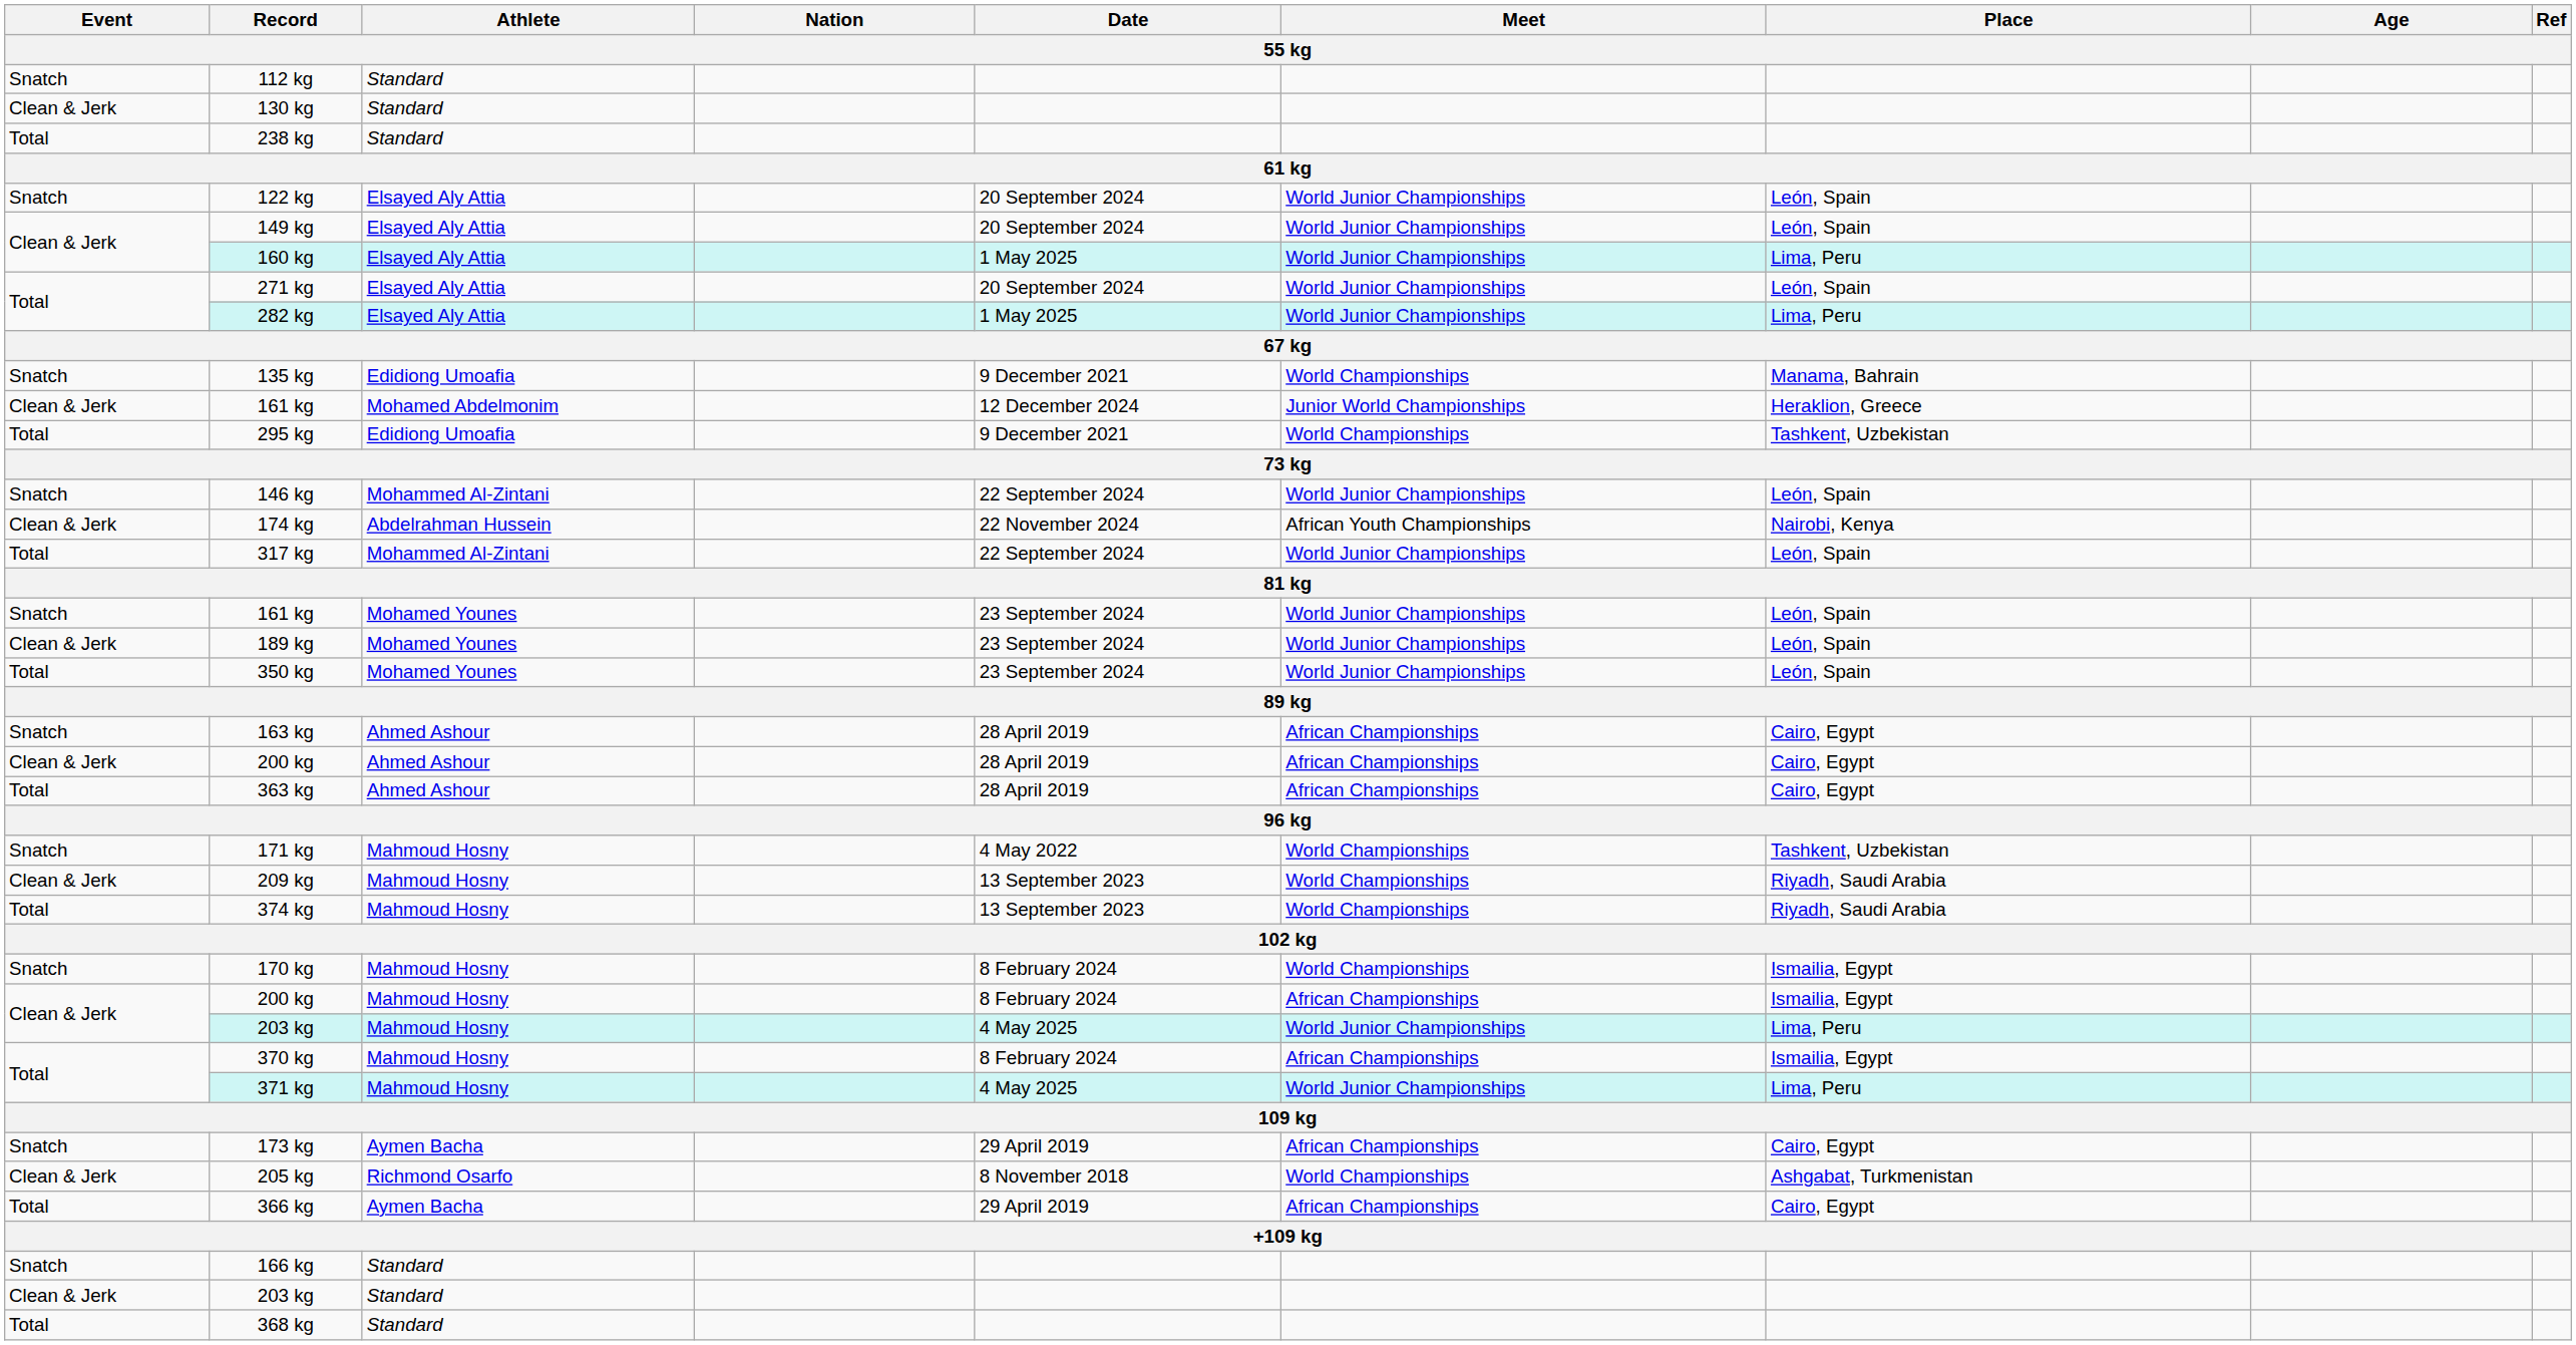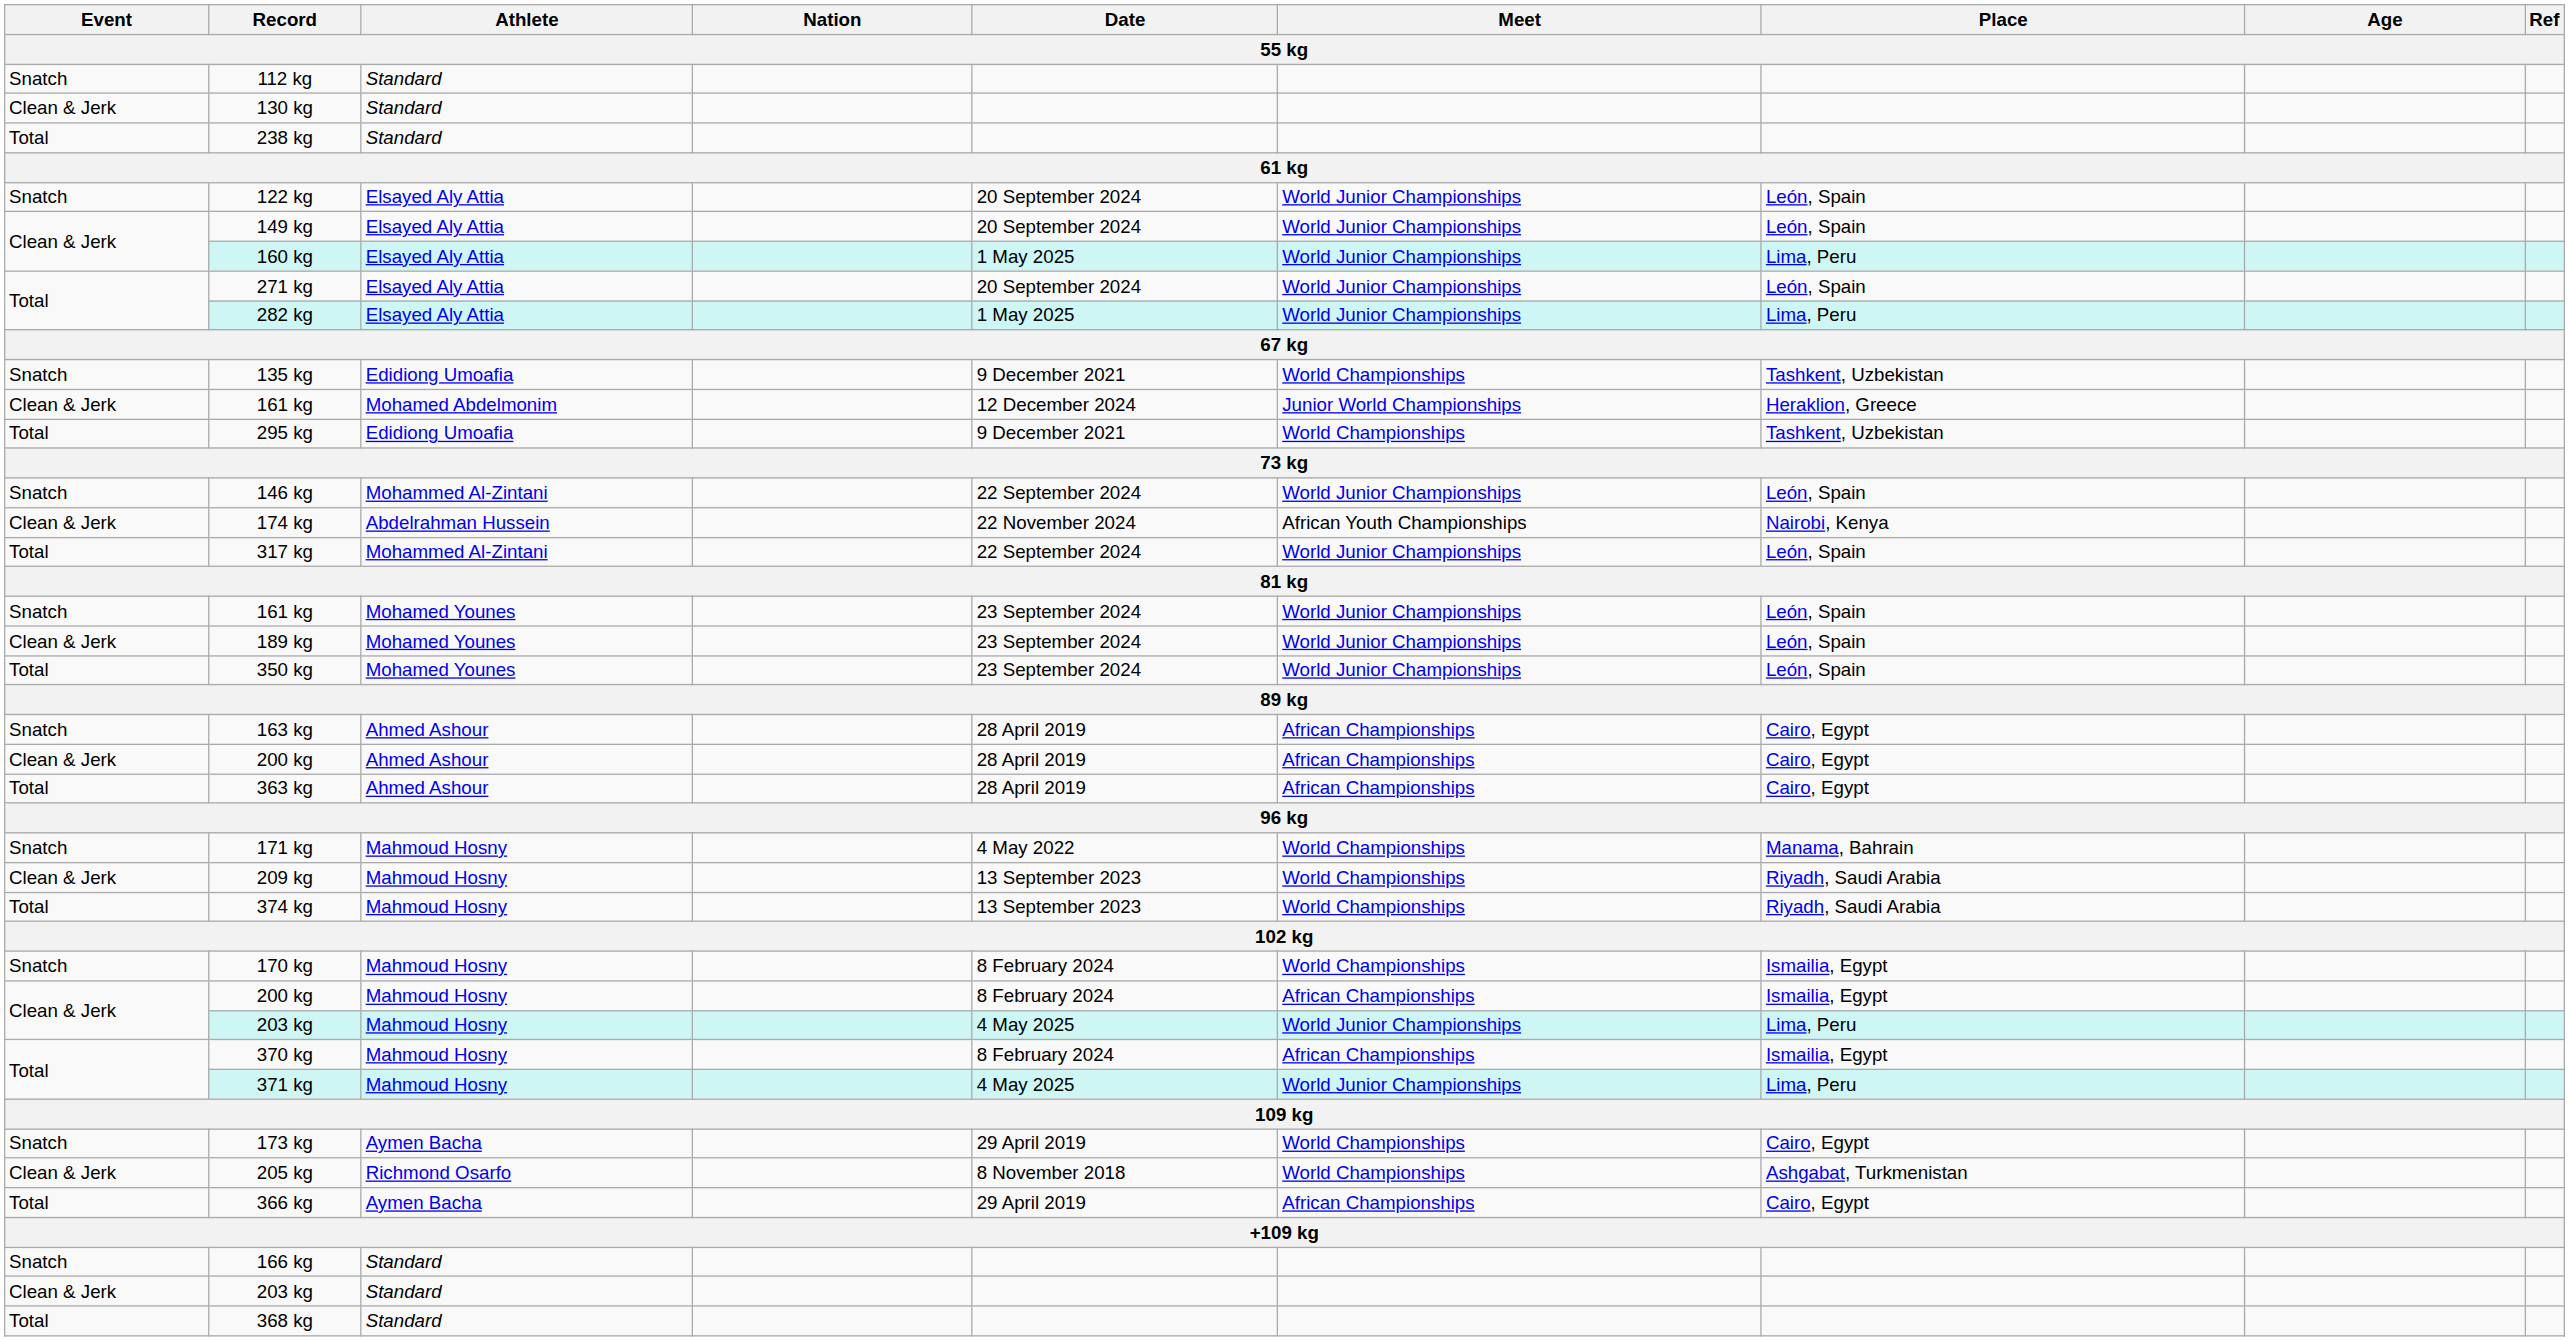 <table class="wikitable" style="font-size:90%;">
 <tr>
 <th width="8%">Event</th>
 <th width="6%">Record</th>
 <th width="13%">Athlete</th>
 <th width="11%">Nation</th>
 <th width="12%">Date</th>
 <th width="19%">Meet</th>
 <th width="19%">Place</th>
 <th width="11%">Age</th>
 <th>Ref</th>
 </tr>
 <tr bgcolor="#DDDDDD">
 <th colspan=9>55 kg</th>
 </tr>
 <tr>
 <td>Snatch</td>
 <td align=center>112 kg</td>
 <td><em>Standard</em></td>
 <td></td>
 <td></td>
 <td></td>
 <td></td>
 <td></td>
 <td></td>
 </tr>
 <tr>
 <td>Clean & Jerk</td>
 <td align=center>130 kg</td>
 <td><em>Standard</em></td>
 <td></td>
 <td></td>
 <td></td>
 <td></td>
 <td></td>
 <td></td>
 </tr>
 <tr>
 <td>Total</td>
 <td align=center>238 kg</td>
 <td><em>Standard</em></td>
 <td></td>
 <td></td>
 <td></td>
 <td></td>
 <td></td>
 <td></td>
 </tr>
 <tr bgcolor="#DDDDDD">
 <th colspan=9>61 kg</th>
 </tr>
 <tr>
 <td>Snatch</td>
 <td align=center>122 kg</td>
 <td><a href='#'>Elsayed Aly Attia</a></td>
 <td></td>
 <td>20 September 2024</td>
 <td><a href='#'>World Junior Championships</a></td>
 <td><a href='#'>León</a>, Spain</td>
 <td></td>
 <td></td>
 </tr>
 <tr>
 <td rowspan=2>Clean & Jerk</td>
 <td align=center>149 kg</td>
 <td><a href='#'>Elsayed Aly Attia</a></td>
 <td></td>
 <td>20 September 2024</td>
 <td><a href='#'>World Junior Championships</a></td>
 <td><a href='#'>León</a>, Spain</td>
 <td></td>
 <td></td>
 </tr>
 <tr bgcolor=#CEF6F5>
 <td align=center>160 kg</td>
 <td><a href='#'>Elsayed Aly Attia</a></td>
 <td></td>
 <td>1 May 2025</td>
 <td><a href='#'>World Junior Championships</a></td>
 <td><a href='#'>Lima</a>, Peru</td>
 <td></td>
 <td></td>
 </tr>
 <tr>
 <td rowspan=2>Total</td>
 <td align=center>271 kg</td>
 <td><a href='#'>Elsayed Aly Attia</a></td>
 <td></td>
 <td>20 September 2024</td>
 <td><a href='#'>World Junior Championships</a></td>
 <td><a href='#'>León</a>, Spain</td>
 <td></td>
 <td></td>
 </tr>
 <tr bgcolor=#CEF6F5>
 <td align=center>282 kg</td>
 <td><a href='#'>Elsayed Aly Attia</a></td>
 <td></td>
 <td>1 May 2025</td>
 <td><a href='#'>World Junior Championships</a></td>
 <td><a href='#'>Lima</a>, Peru</td>
 <td></td>
 <td></td>
 </tr>
 <tr bgcolor="#DDDDDD">
 <th colspan=9>67 kg</th>
 </tr>
 <tr>
 <td>Snatch</td>
 <td align=center>135 kg</td>
 <td><a href='#'>Edidiong Umoafia</a></td>
 <td></td>
 <td>9 December 2021</td>
 <td><a href='#'>World Championships</a></td>
-<td><a href='#'>Manama</a>, Bahrain</td>
+<td><a href='#'>Tashkent</a>, Uzbekistan</td>
 <td></td>
 <td></td>
 </tr>
 <tr>
 <td>Clean & Jerk</td>
 <td align=center>161 kg</td>
 <td><a href='#'>Mohamed Abdelmonim</a></td>
 <td></td>
 <td>12 December 2024</td>
 <td><a href='#'>Junior World Championships</a></td>
 <td><a href='#'>Heraklion</a>, Greece</td>
 <td></td>
 <td></td>
 </tr>
 <tr>
 <td>Total</td>
 <td align=center>295 kg</td>
 <td><a href='#'>Edidiong Umoafia</a></td>
 <td></td>
 <td>9 December 2021</td>
 <td><a href='#'>World Championships</a></td>
 <td><a href='#'>Tashkent</a>, Uzbekistan</td>
 <td></td>
 <td></td>
 </tr>
 <tr bgcolor="#DDDDDD">
 <th colspan=9>73 kg</th>
 </tr>
 <tr>
 <td>Snatch</td>
 <td align=center>146 kg</td>
 <td><a href='#'>Mohammed Al-Zintani</a></td>
 <td></td>
 <td>22 September 2024</td>
 <td><a href='#'>World Junior Championships</a></td>
 <td><a href='#'>León</a>, Spain</td>
 <td></td>
 <td></td>
 </tr>
 <tr>
 <td>Clean & Jerk</td>
 <td align=center>174 kg</td>
 <td><a href='#'>Abdelrahman Hussein</a></td>
 <td></td>
 <td>22 November 2024</td>
 <td>African Youth Championships</td>
 <td><a href='#'>Nairobi</a>, Kenya</td>
 <td></td>
 <td></td>
 </tr>
 <tr>
 <td>Total</td>
 <td align=center>317 kg</td>
 <td><a href='#'>Mohammed Al-Zintani</a></td>
 <td></td>
 <td>22 September 2024</td>
 <td><a href='#'>World Junior Championships</a></td>
 <td><a href='#'>León</a>, Spain</td>
 <td></td>
 <td></td>
 </tr>
 <tr bgcolor="#DDDDDD">
 <th colspan=9>81 kg</th>
 </tr>
 <tr>
 <td>Snatch</td>
 <td align=center>161 kg</td>
 <td><a href='#'>Mohamed Younes</a></td>
 <td></td>
 <td>23 September 2024</td>
 <td><a href='#'>World Junior Championships</a></td>
 <td><a href='#'>León</a>, Spain</td>
 <td></td>
 <td></td>
 </tr>
 <tr>
 <td>Clean & Jerk</td>
 <td align=center>189 kg</td>
 <td><a href='#'>Mohamed Younes</a></td>
 <td></td>
 <td>23 September 2024</td>
 <td><a href='#'>World Junior Championships</a></td>
 <td><a href='#'>León</a>, Spain</td>
 <td></td>
 <td></td>
 </tr>
 <tr>
 <td>Total</td>
 <td align=center>350 kg</td>
 <td><a href='#'>Mohamed Younes</a></td>
 <td></td>
 <td>23 September 2024</td>
 <td><a href='#'>World Junior Championships</a></td>
 <td><a href='#'>León</a>, Spain</td>
 <td></td>
 <td></td>
 </tr>
 <tr bgcolor="#DDDDDD">
 <th colspan=9>89 kg</th>
 </tr>
 <tr>
 <td>Snatch</td>
 <td align=center>163 kg</td>
 <td><a href='#'>Ahmed Ashour</a></td>
 <td></td>
 <td>28 April 2019</td>
 <td><a href='#'>African Championships</a></td>
 <td><a href='#'>Cairo</a>, Egypt</td>
 <td></td>
 <td></td>
 </tr>
 <tr>
 <td>Clean & Jerk</td>
 <td align=center>200 kg</td>
 <td><a href='#'>Ahmed Ashour</a></td>
 <td></td>
 <td>28 April 2019</td>
 <td><a href='#'>African Championships</a></td>
 <td><a href='#'>Cairo</a>, Egypt</td>
 <td></td>
 <td></td>
 </tr>
 <tr>
 <td>Total</td>
 <td align=center>363 kg</td>
 <td><a href='#'>Ahmed Ashour</a></td>
 <td></td>
 <td>28 April 2019</td>
 <td><a href='#'>African Championships</a></td>
 <td><a href='#'>Cairo</a>, Egypt</td>
 <td></td>
 <td></td>
 </tr>
 <tr bgcolor="#DDDDDD">
 <th colspan=9>96 kg</th>
 </tr>
 <tr>
 <td>Snatch</td>
 <td align=center>171 kg</td>
 <td><a href='#'>Mahmoud Hosny</a></td>
 <td></td>
 <td>4 May 2022</td>
 <td><a href='#'>World Championships</a></td>
-<td><a href='#'>Tashkent</a>, Uzbekistan</td>
+<td><a href='#'>Manama</a>, Bahrain</td>
 <td></td>
 <td></td>
 </tr>
 <tr>
 <td>Clean & Jerk</td>
 <td align=center>209 kg</td>
 <td><a href='#'>Mahmoud Hosny</a></td>
 <td></td>
 <td>13 September 2023</td>
 <td><a href='#'>World Championships</a></td>
 <td><a href='#'>Riyadh</a>, Saudi Arabia</td>
 <td></td>
 <td></td>
 </tr>
 <tr>
 <td>Total</td>
 <td align=center>374 kg</td>
 <td><a href='#'>Mahmoud Hosny</a></td>
 <td></td>
 <td>13 September 2023</td>
 <td><a href='#'>World Championships</a></td>
 <td><a href='#'>Riyadh</a>, Saudi Arabia</td>
 <td></td>
 <td></td>
 </tr>
 <tr bgcolor="#DDDDDD">
 <th colspan=9>102 kg</th>
 </tr>
 <tr>
 <td>Snatch</td>
 <td align=center>170 kg</td>
 <td><a href='#'>Mahmoud Hosny</a></td>
 <td></td>
 <td>8 February 2024</td>
 <td><a href='#'>World Championships</a></td>
 <td><a href='#'>Ismailia</a>, Egypt</td>
 <td></td>
 <td></td>
 </tr>
 <tr>
 <td rowspan=2>Clean & Jerk</td>
 <td align=center>200 kg</td>
 <td><a href='#'>Mahmoud Hosny</a></td>
 <td></td>
 <td>8 February 2024</td>
 <td><a href='#'>African Championships</a></td>
 <td><a href='#'>Ismailia</a>, Egypt</td>
 <td></td>
 <td></td>
 </tr>
 <tr bgcolor=#CEF6F5>
 <td align=center>203 kg</td>
 <td><a href='#'>Mahmoud Hosny</a></td>
 <td></td>
 <td>4 May 2025</td>
 <td><a href='#'>World Junior Championships</a></td>
 <td><a href='#'>Lima</a>, Peru</td>
 <td></td>
 <td></td>
 </tr>
 <tr>
 <td rowspan=2>Total</td>
 <td align=center>370 kg</td>
 <td><a href='#'>Mahmoud Hosny</a></td>
 <td></td>
 <td>8 February 2024</td>
 <td><a href='#'>African Championships</a></td>
 <td><a href='#'>Ismailia</a>, Egypt</td>
 <td></td>
 <td></td>
 </tr>
 <tr bgcolor=#CEF6F5>
 <td align=center>371 kg</td>
 <td><a href='#'>Mahmoud Hosny</a></td>
 <td></td>
 <td>4 May 2025</td>
 <td><a href='#'>World Junior Championships</a></td>
 <td><a href='#'>Lima</a>, Peru</td>
 <td></td>
 <td></td>
 </tr>
 <tr bgcolor="#DDDDDD">
 <th colspan=9>109 kg</th>
 </tr>
 <tr>
 <td>Snatch</td>
 <td align=center>173 kg</td>
 <td><a href='#'>Aymen Bacha</a></td>
 <td></td>
 <td>29 April 2019</td>
-<td><a href='#'>African Championships</a></td>
+<td><a href='#'>World Championships</a></td>
 <td><a href='#'>Cairo</a>, Egypt</td>
 <td></td>
 <td></td>
 </tr>
 <tr>
 <td>Clean & Jerk</td>
 <td align=center>205 kg</td>
 <td><a href='#'>Richmond Osarfo</a></td>
 <td></td>
 <td>8 November 2018</td>
 <td><a href='#'>World Championships</a></td>
 <td><a href='#'>Ashgabat</a>, Turkmenistan</td>
 <td></td>
 <td></td>
 </tr>
 <tr>
 <td>Total</td>
 <td align=center>366 kg</td>
 <td><a href='#'>Aymen Bacha</a></td>
 <td></td>
 <td>29 April 2019</td>
 <td><a href='#'>African Championships</a></td>
 <td><a href='#'>Cairo</a>, Egypt</td>
 <td></td>
 <td></td>
 </tr>
 <tr bgcolor="#DDDDDD">
 <th colspan=9>+109 kg</th>
 </tr>
 <tr>
 <td>Snatch</td>
 <td align=center>166 kg</td>
 <td><em>Standard</em></td>
 <td></td>
 <td></td>
 <td></td>
 <td></td>
 <td></td>
 <td></td>
 </tr>
 <tr>
 <td>Clean & Jerk</td>
 <td align=center>203 kg</td>
 <td><em>Standard</em></td>
 <td></td>
 <td></td>
 <td></td>
 <td></td>
 <td></td>
 <td></td>
 </tr>
 <tr>
 <td>Total</td>
 <td align=center>368 kg</td>
 <td><em>Standard</em></td>
 <td></td>
 <td></td>
 <td></td>
 <td></td>
 <td></td>
 <td></td>
 </tr>
 </table>
